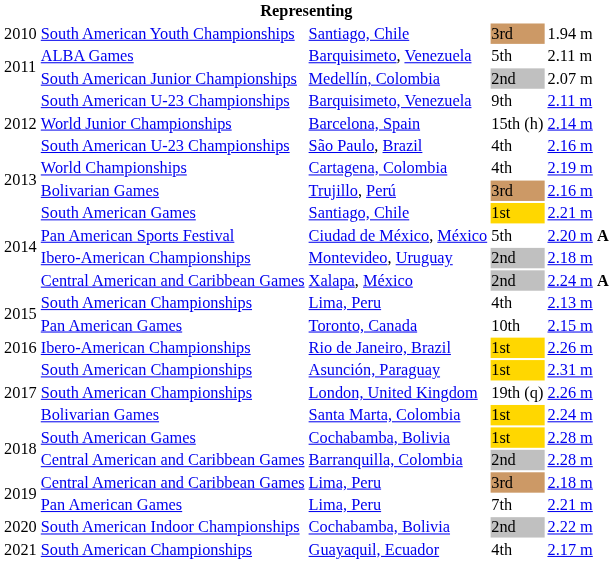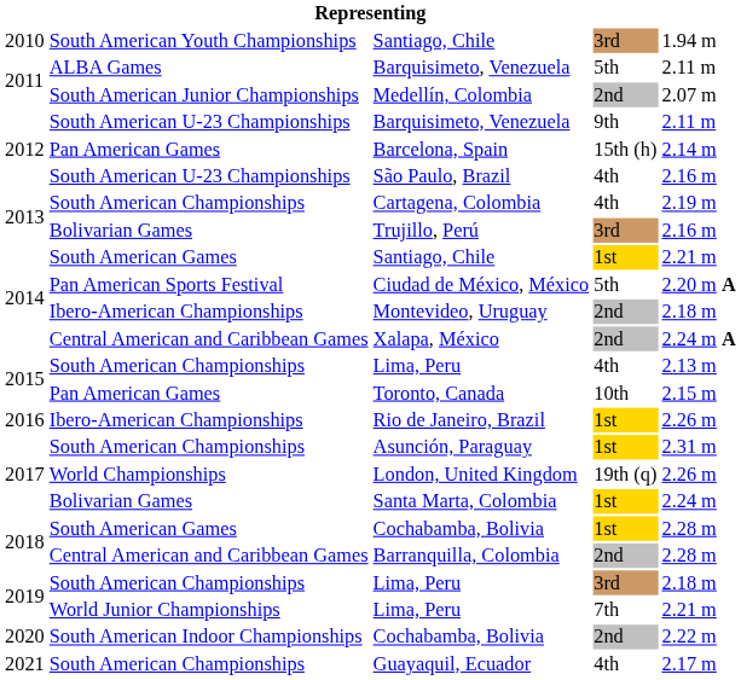 <table>
 <tr>
 <th colspan="5">Representing </th>
 </tr>
 <tr>
 <td>2010</td>
 <td><a href='#'>South American Youth Championships</a></td>
 <td><a href='#'>Santiago, Chile</a></td>
 <td bgcolor=cc9966>3rd</td>
 <td>1.94 m</td>
 </tr>
 <tr>
 <td rowspan=2>2011</td>
 <td><a href='#'>ALBA Games</a></td>
 <td><a href='#'>Barquisimeto</a>, <a href='#'>Venezuela</a></td>
 <td>5th</td>
 <td>2.11 m</td>
 </tr>
 <tr>
 <td><a href='#'>South American Junior Championships</a></td>
 <td><a href='#'>Medellín, Colombia</a></td>
 <td bgcolor=silver>2nd</td>
 <td>2.07 m</td>
 </tr>
 <tr>
 <td rowspan=3>2012</td>
 <td><a href='#'>South American U-23 Championships</a></td>
 <td><a href='#'>Barquisimeto, Venezuela</a></td>
 <td>9th</td>
 <td><a href='#'>2.11 m</a></td>
 </tr>
 <tr>
-<td><a href='#'>World Junior Championships</a></td>
+<td><a href='#'>Pan American Games</a></td>
 <td><a href='#'>Barcelona, Spain</a></td>
 <td>15th (h)</td>
 <td><a href='#'>2.14 m</a></td>
 </tr>
 <tr>
 <td><a href='#'>South American U-23 Championships</a></td>
 <td><a href='#'>São Paulo</a>, <a href='#'>Brazil</a></td>
 <td>4th</td>
 <td><a href='#'>2.16 m</a></td>
 </tr>
 <tr>
 <td rowspan=2>2013</td>
-<td><a href='#'>World Championships</a></td>
+<td><a href='#'>South American Championships</a></td>
 <td><a href='#'>Cartagena, Colombia</a></td>
 <td>4th</td>
 <td><a href='#'>2.19 m</a></td>
 </tr>
 <tr>
 <td><a href='#'>Bolivarian Games</a></td>
 <td><a href='#'>Trujillo</a>, <a href='#'>Perú</a></td>
 <td bgcolor="cc9966">3rd</td>
 <td><a href='#'>2.16 m</a></td>
 </tr>
 <tr>
 <td rowspan=4>2014</td>
 <td><a href='#'>South American Games</a></td>
 <td><a href='#'>Santiago, Chile</a></td>
 <td bgcolor=gold>1st</td>
 <td><a href='#'>2.21 m</a></td>
 </tr>
 <tr>
 <td><a href='#'>Pan American Sports Festival</a></td>
 <td><a href='#'>Ciudad de México</a>, <a href='#'>México</a></td>
 <td>5th</td>
 <td><a href='#'>2.20 m</a> <strong>A</strong></td>
 </tr>
 <tr>
 <td><a href='#'>Ibero-American Championships</a></td>
 <td><a href='#'>Montevideo</a>, <a href='#'>Uruguay</a></td>
 <td bgcolor=silver>2nd</td>
 <td><a href='#'>2.18 m</a></td>
 </tr>
 <tr>
 <td><a href='#'>Central American and Caribbean Games</a></td>
 <td><a href='#'>Xalapa</a>, <a href='#'>México</a></td>
 <td bgcolor=silver>2nd</td>
 <td><a href='#'>2.24 m</a> <strong>A</strong></td>
 </tr>
 <tr>
 <td rowspan=2>2015</td>
 <td><a href='#'>South American Championships</a></td>
 <td><a href='#'>Lima, Peru</a></td>
 <td>4th</td>
 <td><a href='#'>2.13 m</a></td>
 </tr>
 <tr>
 <td><a href='#'>Pan American Games</a></td>
 <td><a href='#'>Toronto, Canada</a></td>
 <td>10th</td>
 <td><a href='#'>2.15 m</a></td>
 </tr>
 <tr>
 <td>2016</td>
 <td><a href='#'>Ibero-American Championships</a></td>
 <td><a href='#'>Rio de Janeiro, Brazil</a></td>
 <td bgcolor=gold>1st</td>
 <td><a href='#'>2.26 m</a></td>
 </tr>
 <tr>
 <td rowspan=3>2017</td>
 <td><a href='#'>South American Championships</a></td>
 <td><a href='#'>Asunción, Paraguay</a></td>
 <td bgcolor=gold>1st</td>
 <td><a href='#'>2.31 m</a></td>
 </tr>
 <tr>
-<td><a href='#'>South American Championships</a></td>
+<td><a href='#'>World Championships</a></td>
 <td><a href='#'>London, United Kingdom</a></td>
 <td>19th (q)</td>
 <td><a href='#'>2.26 m</a></td>
 </tr>
 <tr>
 <td><a href='#'>Bolivarian Games</a></td>
 <td><a href='#'>Santa Marta, Colombia</a></td>
 <td bgcolor=gold>1st</td>
 <td><a href='#'>2.24 m</a></td>
 </tr>
 <tr>
 <td rowspan=2>2018</td>
 <td><a href='#'>South American Games</a></td>
 <td><a href='#'>Cochabamba, Bolivia</a></td>
 <td bgcolor=gold>1st</td>
 <td><a href='#'>2.28 m</a></td>
 </tr>
 <tr>
 <td><a href='#'>Central American and Caribbean Games</a></td>
 <td><a href='#'>Barranquilla, Colombia</a></td>
 <td bgcolor=silver>2nd</td>
 <td><a href='#'>2.28 m</a></td>
 </tr>
 <tr>
 <td rowspan=2>2019</td>
-<td><a href='#'>Central American and Caribbean Games</a></td>
+<td><a href='#'>South American Championships</a></td>
 <td><a href='#'>Lima, Peru</a></td>
 <td bgcolor=cc9966>3rd</td>
 <td><a href='#'>2.18 m</a></td>
 </tr>
 <tr>
-<td><a href='#'>Pan American Games</a></td>
+<td><a href='#'>World Junior Championships</a></td>
 <td><a href='#'>Lima, Peru</a></td>
 <td>7th</td>
 <td><a href='#'>2.21 m</a></td>
 </tr>
 <tr>
 <td>2020</td>
 <td><a href='#'>South American Indoor Championships</a></td>
 <td><a href='#'>Cochabamba, Bolivia</a></td>
 <td bgcolor=silver>2nd</td>
 <td><a href='#'>2.22 m</a></td>
 </tr>
 <tr>
 <td>2021</td>
 <td><a href='#'>South American Championships</a></td>
 <td><a href='#'>Guayaquil, Ecuador</a></td>
 <td>4th</td>
 <td><a href='#'>2.17 m</a></td>
 </tr>
 </table>
